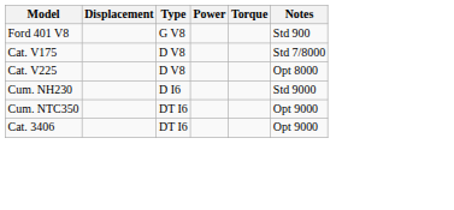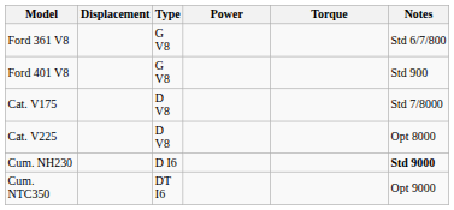 <table class="wikitable">
 <tr>
 <th>Model</th>
 <th>Displacement</th>
 <th>Type</th>
 <th>Power</th>
 <th>Torque</th>
 <th>Notes</th>
+</tr>
+<tr>
+<td style="width: 90px;">Ford 361 V8</td>
+<td></td>
+<td style="width: 30px;">G V8</td>
+<td style="width: 110px;"></td>
+<td style="width: 150px;"></td>
+<td>Std 6/7/800</td>
 </tr>
 <tr>
 <td>Ford 401 V8</td>
 <td></td>
 <td>G V8</td>
 <td></td>
 <td></td>
 <td>Std 900</td>
 </tr>
 <tr>
 <td>Cat. V175</td>
 <td></td>
 <td>D V8</td>
 <td></td>
 <td></td>
 <td>Std 7/8000</td>
 </tr>
 <tr>
 <td>Cat. V225</td>
 <td></td>
 <td>D V8</td>
 <td></td>
 <td></td>
 <td>Opt 8000</td>
 </tr>
 <tr>
 <td>Cum. NH230</td>
 <td></td>
 <td>D I6</td>
 <td></td>
 <td></td>
-<td>Std 9000</td>
+<td><strong>Std 9000</strong></td>
 </tr>
 <tr>
 <td>Cum. NTC350</td>
 <td></td>
 <td>DT I6</td>
 <td></td>
 <td></td>
 <td>Opt 9000</td>
 </tr>
-<tr>
-<td>Cat. 3406</td>
-<td></td>
-<td>DT I6</td>
-<td></td>
-<td></td>
-<td>Opt 9000</td>
-</tr>
 </table>
